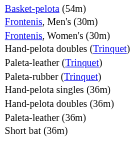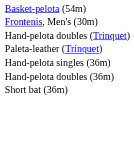 <table>
 <tr>
 <td><a href='#'>Basket-pelota</a> (54m)</td>
 <td></td>
 <td></td>
 <td></td>
 </tr>
 <tr>
 <td><a href='#'>Frontenis</a>, Men's (30m)</td>
-<td></td>
-<td></td>
-<td></td>
-</tr>
-<tr>
-<td><a href='#'>Frontenis</a>, Women's (30m)</td>
 <td></td>
 <td></td>
 <td></td>
 </tr>
 <tr>
 <td>Hand-pelota doubles (<a href='#'>Trinquet</a>)</td>
 <td></td>
 <td></td>
 <td></td>
 </tr>
 <tr>
 <td>Paleta-leather (<a href='#'>Trinquet</a>)</td>
 <td></td>
 <td></td>
 <td></td>
 </tr>
 <tr>
-<td>Paleta-rubber (<a href='#'>Trinquet</a>)</td>
-<td></td>
-<td></td>
-<td></td>
-</tr>
-<tr>
 <td>Hand-pelota singles (36m)</td>
 <td></td>
 <td></td>
 <td></td>
 </tr>
 <tr>
 <td>Hand-pelota doubles (36m)</td>
-<td></td>
-<td></td>
-<td></td>
-</tr>
-<tr>
-<td>Paleta-leather (36m)</td>
 <td></td>
 <td></td>
 <td></td>
 </tr>
 <tr>
 <td>Short bat (36m)</td>
 <td></td>
 <td></td>
 <td></td>
 </tr>
 <tr>
 </tr>
 </table>
